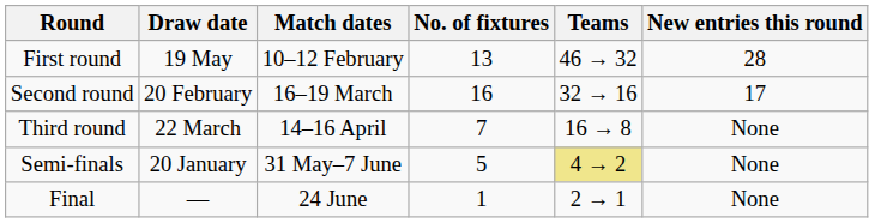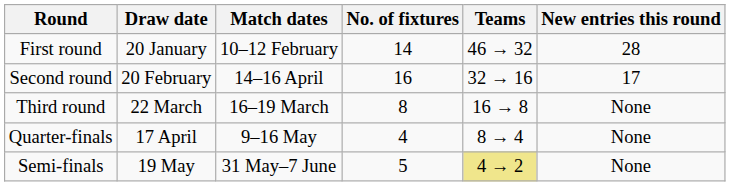 <table class="wikitable" style="text-align:center">
 <tr>
 <th>Round</th>
 <th>Draw date</th>
 <th>Match dates</th>
 <th>No. of fixtures</th>
 <th>Teams</th>
 <th>New entries this round</th>
 </tr>
 <tr>
 <td>First round</td>
-<td>19 May</td>
+<td>20 January</td>
 <td>10–12 February</td>
-<td>13</td>
+<td>14</td>
 <td>46 → 32</td>
 <td>28</td>
 </tr>
 <tr>
 <td>Second round</td>
 <td>20 February</td>
-<td>16–19 March</td>
+<td>14–16 April</td>
 <td>16</td>
 <td>32 → 16</td>
 <td>17</td>
 </tr>
 <tr>
 <td>Third round</td>
 <td>22 March</td>
-<td>14–16 April</td>
-<td>7</td>
+<td>16–19 March</td>
+<td>8</td>
 <td>16 → 8</td>
 <td>None</td>
 </tr>
 <tr>
+<td>Quarter-finals</td>
+<td>17 April</td>
+<td>9–16 May</td>
+<td>4</td>
+<td>8 → 4</td>
+<td>None</td>
+</tr>
+<tr>
 <td>Semi-finals</td>
-<td>20 January</td>
+<td>19 May</td>
 <td>31 May–7 June</td>
 <td>5</td>
 <td style="background: khaki;">4 → 2</td>
 <td>None</td>
 </tr>
-<tr>
-<td>Final</td>
-<td>—</td>
-<td>24 June</td>
-<td>1</td>
-<td>2 → 1</td>
-<td>None</td>
-</tr>
 </table>
